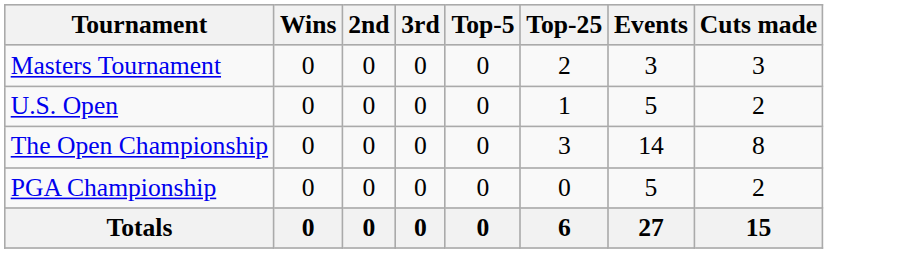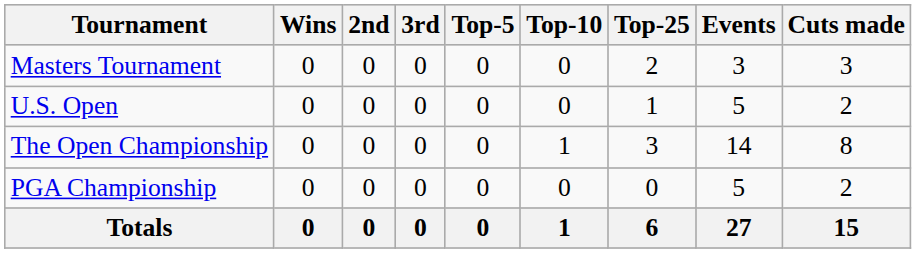 <table class=wikitable style=text-align:center>
 <tr>
 <th>Tournament</th>
 <th>Wins</th>
 <th>2nd</th>
 <th>3rd</th>
 <th>Top-5</th>
+<th>Top-10</th>
 <th>Top-25</th>
 <th>Events</th>
 <th>Cuts made</th>
 </tr>
 <tr>
 <td align=left><a href='#'>Masters Tournament</a></td>
+<td>0</td>
 <td>0</td>
 <td>0</td>
 <td>0</td>
 <td>0</td>
 <td>2</td>
 <td>3</td>
 <td>3</td>
 </tr>
 <tr>
 <td align=left><a href='#'>U.S. Open</a></td>
 <td>0</td>
 <td>0</td>
 <td>0</td>
 <td>0</td>
+<td>0</td>
 <td>1</td>
 <td>5</td>
 <td>2</td>
 </tr>
 <tr>
 <td align=left><a href='#'>The Open Championship</a></td>
 <td>0</td>
 <td>0</td>
 <td>0</td>
 <td>0</td>
+<td>1</td>
 <td>3</td>
 <td>14</td>
 <td>8</td>
 </tr>
 <tr>
 <td align=left><a href='#'>PGA Championship</a></td>
+<td>0</td>
 <td>0</td>
 <td>0</td>
 <td>0</td>
 <td>0</td>
 <td>0</td>
 <td>5</td>
 <td>2</td>
 </tr>
 <tr>
 <th>Totals</th>
 <th>0</th>
 <th>0</th>
 <th>0</th>
 <th>0</th>
+<th>1</th>
 <th>6</th>
 <th>27</th>
 <th>15</th>
 </tr>
 </table>
